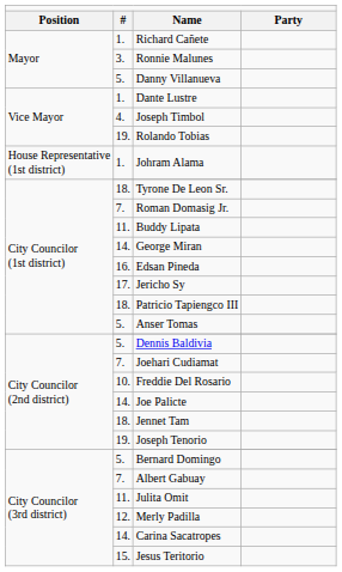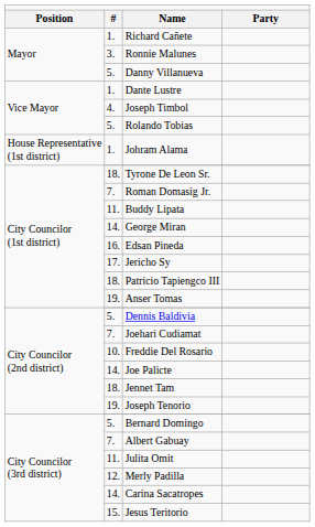 <table class="wikitable" style="font-size:90%">
 <tr>
 <td colspan="5"></td>
 </tr>
 <tr>
 <th>Position</th>
 <th>#</th>
 <th !width="150px">Name</th>
 <th colspan=2 width=110px>Party</th>
 </tr>
 <tr>
 <td rowspan="3">Mayor</td>
 <td>1.</td>
 <td>Richard Cañete</td>
 <td></td>
 </tr>
 <tr>
 <td>3.</td>
 <td>Ronnie Malunes</td>
 <td></td>
 </tr>
 <tr>
 <td>5.</td>
 <td>Danny Villanueva</td>
 <td></td>
 </tr>
 <tr>
 <td rowspan="3">Vice Mayor</td>
 <td>1.</td>
 <td>Dante Lustre</td>
 <td></td>
 </tr>
 <tr>
 <td>4.</td>
 <td>Joseph Timbol</td>
 <td></td>
 </tr>
 <tr>
-<td>19.</td>
+<td>5.</td>
 <td>Rolando Tobias</td>
 <td></td>
 </tr>
 <tr>
 <td>House Representative<br>(1st district)</td>
 <td>1.</td>
 <td>Johram Alama</td>
 <td></td>
 </tr>
 <tr>
 <td rowspan="9">City Councilor<br>(1st district)</td>
 </tr>
 <tr>
 <td>18.</td>
 <td>Tyrone De Leon Sr.</td>
 <td></td>
 </tr>
 <tr>
 <td>7.</td>
 <td>Roman Domasig Jr.</td>
 <td></td>
 </tr>
 <tr>
 <td>11.</td>
 <td>Buddy Lipata</td>
 <td></td>
 </tr>
 <tr>
 <td>14.</td>
 <td>George Miran</td>
 <td></td>
 </tr>
 <tr>
 <td>16.</td>
 <td>Edsan Pineda</td>
 <td></td>
 </tr>
 <tr>
 <td>17.</td>
 <td>Jericho Sy</td>
 <td></td>
 </tr>
 <tr>
 <td>18.</td>
 <td>Patricio Tapiengco III</td>
 <td></td>
 </tr>
 <tr>
-<td>5.</td>
+<td>19.</td>
 <td>Anser Tomas</td>
 <td></td>
 </tr>
 <tr>
 <td rowspan="7">City Councilor<br>(2nd district)</td>
 </tr>
 <tr>
 <td>5.</td>
 <td><a href='#'>Dennis Baldivia</a></td>
 <td></td>
 </tr>
 <tr>
 <td>7.</td>
 <td>Joehari Cudiamat</td>
 <td></td>
 </tr>
 <tr>
 <td>10.</td>
 <td>Freddie Del Rosario</td>
 <td></td>
 </tr>
 <tr>
 <td>14.</td>
 <td>Joe Palicte</td>
 <td></td>
 </tr>
 <tr>
 <td>18.</td>
 <td>Jennet Tam</td>
 <td></td>
 </tr>
 <tr>
 <td>19.</td>
 <td>Joseph Tenorio</td>
 <td></td>
 </tr>
 <tr>
 <td rowspan="7">City Councilor<br>(3rd district)</td>
 </tr>
 <tr>
 <td>5.</td>
 <td>Bernard Domingo</td>
 <td></td>
 </tr>
 <tr>
 <td>7.</td>
 <td>Albert Gabuay</td>
 <td></td>
 </tr>
 <tr>
 <td>11.</td>
 <td>Julita Omit</td>
 <td></td>
 </tr>
 <tr>
 <td>12.</td>
 <td>Merly Padilla</td>
 <td></td>
 </tr>
 <tr>
 <td>14.</td>
 <td>Carina Sacatropes</td>
 <td></td>
 </tr>
 <tr>
 <td>15.</td>
 <td>Jesus Teritorio</td>
 <td></td>
 </tr>
 </table>
